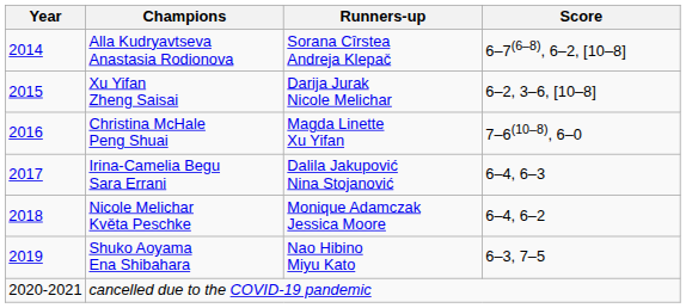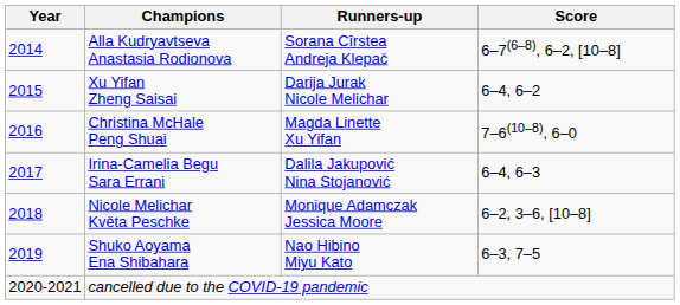 <table class="wikitable">
 <tr>
 <th>Year</th>
 <th width="200">Champions</th>
 <th width="200">Runners-up</th>
 <th width="200">Score</th>
 </tr>
 <tr>
 <td><a href='#'>2014</a></td>
 <td> <a href='#'>Alla Kudryavtseva</a> <br>  <a href='#'>Anastasia Rodionova</a></td>
 <td> <a href='#'>Sorana Cîrstea</a> <br>  <a href='#'>Andreja Klepač</a></td>
 <td>6–7<sup>(6–8)</sup>, 6–2, [10–8]</td>
 </tr>
 <tr>
 <td><a href='#'>2015</a></td>
 <td> <a href='#'>Xu Yifan</a> <br>  <a href='#'>Zheng Saisai</a></td>
 <td> <a href='#'>Darija Jurak</a> <br>  <a href='#'>Nicole Melichar</a></td>
-<td>6–2, 3–6, [10–8]</td>
+<td>6–4, 6–2</td>
 </tr>
 <tr>
 <td><a href='#'>2016</a></td>
 <td> <a href='#'>Christina McHale</a> <br>  <a href='#'>Peng Shuai</a></td>
 <td> <a href='#'>Magda Linette</a> <br>  <a href='#'>Xu Yifan</a></td>
 <td>7–6<sup>(10–8)</sup>, 6–0</td>
 </tr>
 <tr>
 <td><a href='#'>2017</a></td>
 <td> <a href='#'>Irina-Camelia Begu</a> <br>  <a href='#'>Sara Errani</a></td>
 <td> <a href='#'>Dalila Jakupović</a> <br>  <a href='#'>Nina Stojanović</a></td>
 <td>6–4, 6–3</td>
 </tr>
 <tr>
 <td><a href='#'>2018</a></td>
 <td> <a href='#'>Nicole Melichar</a> <br>  <a href='#'>Květa Peschke</a></td>
 <td> <a href='#'>Monique Adamczak</a> <br>  <a href='#'>Jessica Moore</a></td>
-<td>6–4, 6–2</td>
+<td>6–2, 3–6, [10–8]</td>
 </tr>
 <tr>
 <td><a href='#'>2019</a></td>
 <td> <a href='#'>Shuko Aoyama</a> <br>  <a href='#'>Ena Shibahara</a></td>
 <td> <a href='#'>Nao Hibino</a> <br>  <a href='#'>Miyu Kato</a></td>
 <td>6–3, 7–5</td>
 </tr>
 <tr>
 <td>2020-2021</td>
 <td colspan="3"><em>cancelled due to the <a href='#'>COVID-19 pandemic</a></em></td>
 </tr>
 </table>
